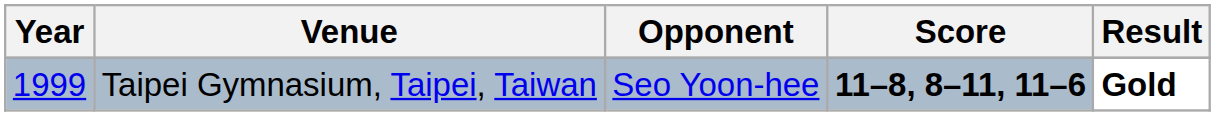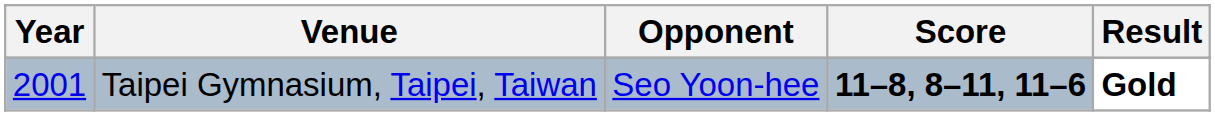 <table class="sortable wikitable" style="font-size: 90%;">
 <tr>
 <th>Year</th>
 <th>Venue</th>
 <th>Opponent</th>
 <th>Score</th>
 <th>Result</th>
 </tr>
 <tr>
 </tr>
 <tr style="background:#AABBCC">
-<td align="center"><a href='#'>1999</a></td>
+<td align="center"><a href='#'>2001</a></td>
 <td align="left">Taipei Gymnasium, <a href='#'>Taipei</a>, <a href='#'>Taiwan</a></td>
 <td align="left"> <a href='#'>Seo Yoon-hee</a></td>
 <td align="left"><strong>11–8, 8–11, 11–6</strong></td>
 <td style="text-align:left; background:white"> <strong>Gold</strong></td>
 </tr>
 </table>
